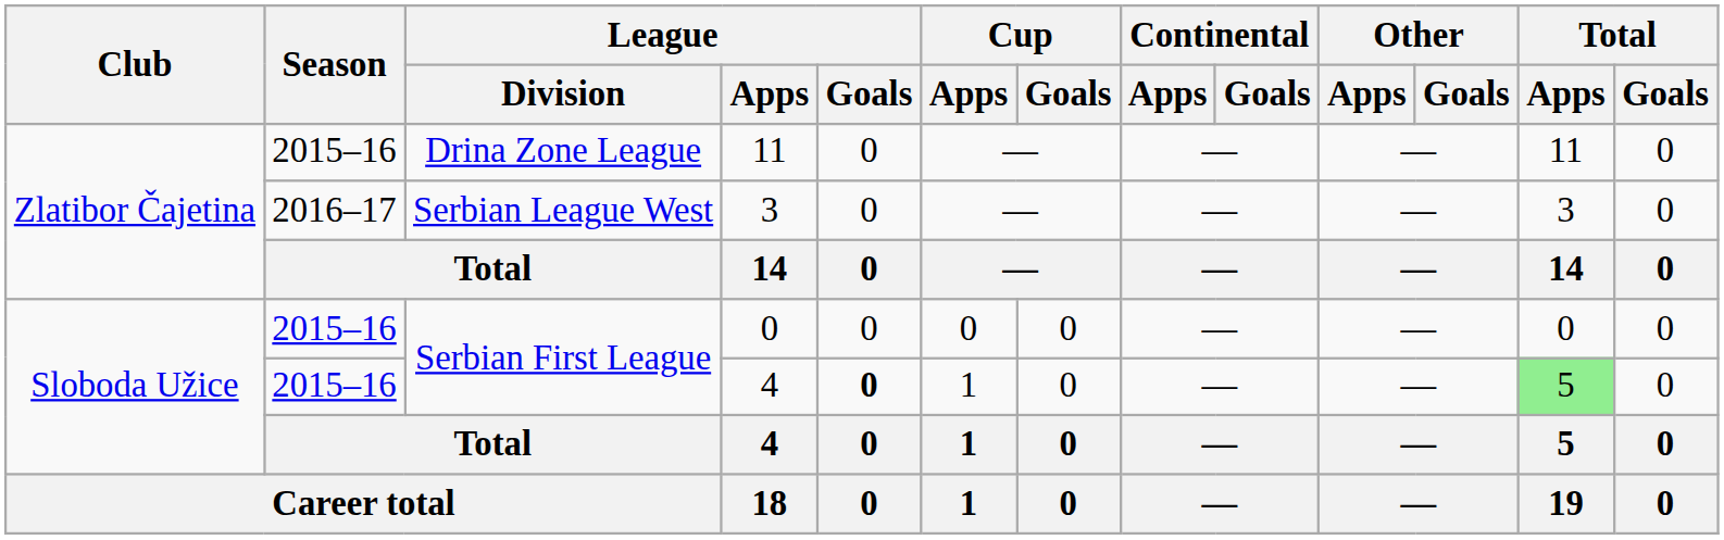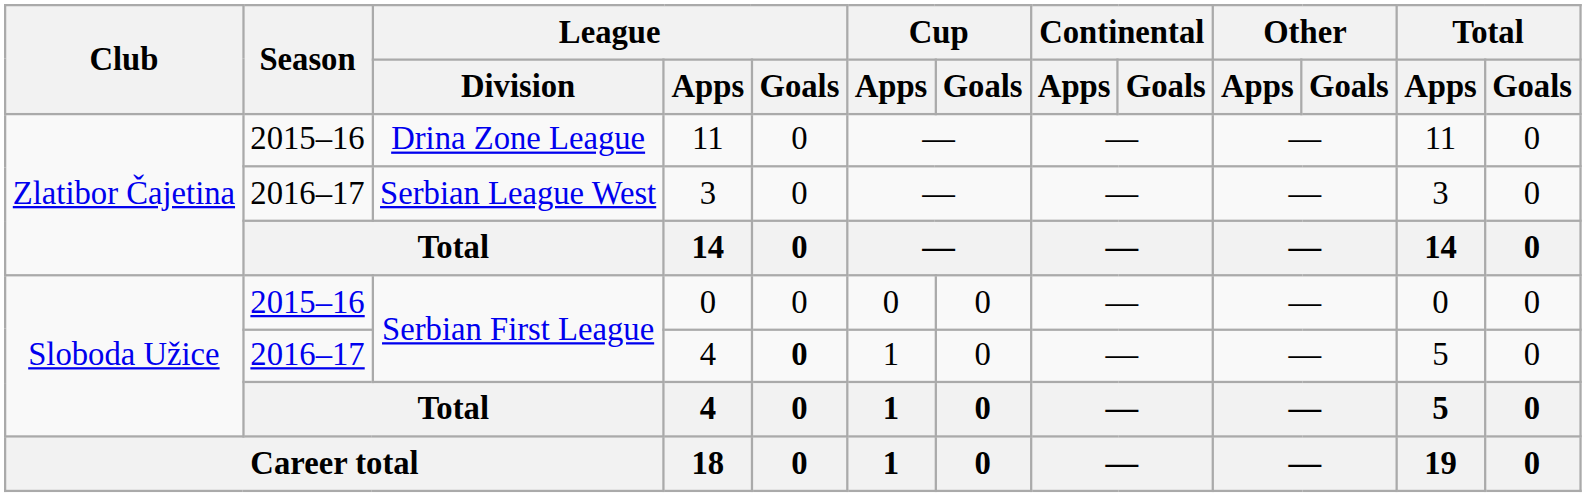 <table class="wikitable" style="text-align: center;font-size:90%">
 <tr>
 <th rowspan="2">Club</th>
 <th rowspan="2">Season</th>
 <th colspan="3">League</th>
 <th colspan="2">Cup</th>
 <th colspan="2">Continental</th>
 <th colspan="2">Other</th>
 <th colspan="2">Total</th>
 </tr>
 <tr>
 <th>Division</th>
 <th>Apps</th>
 <th>Goals</th>
 <th>Apps</th>
 <th>Goals</th>
 <th>Apps</th>
 <th>Goals</th>
 <th>Apps</th>
 <th>Goals</th>
 <th>Apps</th>
 <th>Goals</th>
 </tr>
 <tr>
 <td rowspan="3"><a href='#'>Zlatibor Čajetina</a></td>
 <td>2015–16</td>
 <td><a href='#'>Drina Zone League</a></td>
 <td>11</td>
 <td>0</td>
 <td colspan="2">—</td>
 <td colspan="2">—</td>
 <td colspan="2">—</td>
 <td>11</td>
 <td>0</td>
 </tr>
 <tr>
 <td>2016–17</td>
 <td><a href='#'>Serbian League West</a></td>
 <td>3</td>
 <td>0</td>
 <td colspan="2">—</td>
 <td colspan="2">—</td>
 <td colspan="2">—</td>
 <td>3</td>
 <td>0</td>
 </tr>
 <tr>
 <th colspan="2">Total</th>
 <th>14</th>
 <th>0</th>
 <th colspan="2">—</th>
 <th colspan="2">—</th>
 <th colspan="2">—</th>
 <th>14</th>
 <th>0</th>
 </tr>
 <tr>
 <td rowspan="3"><a href='#'>Sloboda Užice</a></td>
 <td><a href='#'>2015–16</a></td>
 <td rowspan="2"><a href='#'>Serbian First League</a></td>
 <td>0</td>
 <td>0</td>
 <td>0</td>
 <td>0</td>
 <td colspan="2">—</td>
 <td colspan="2">—</td>
 <td>0</td>
 <td>0</td>
 </tr>
 <tr>
-<td><a href='#'>2015–16</a></td>
+<td><a href='#'>2016–17</a></td>
 <td>4</td>
 <td><strong>0</strong></td>
 <td>1</td>
 <td>0</td>
 <td colspan="2">—</td>
 <td colspan="2">—</td>
-<td style="background: lightgreen;">5</td>
+<td>5</td>
 <td>0</td>
 </tr>
 <tr>
 <th colspan="2">Total</th>
 <th>4</th>
 <th>0</th>
 <th>1</th>
 <th>0</th>
 <th colspan="2">—</th>
 <th colspan="2">—</th>
 <th>5</th>
 <th>0</th>
 </tr>
 <tr>
 <th colspan="3">Career total</th>
 <th>18</th>
 <th>0</th>
 <th>1</th>
 <th>0</th>
 <th colspan="2">—</th>
 <th colspan="2">—</th>
 <th>19</th>
 <th>0</th>
 </tr>
 </table>
